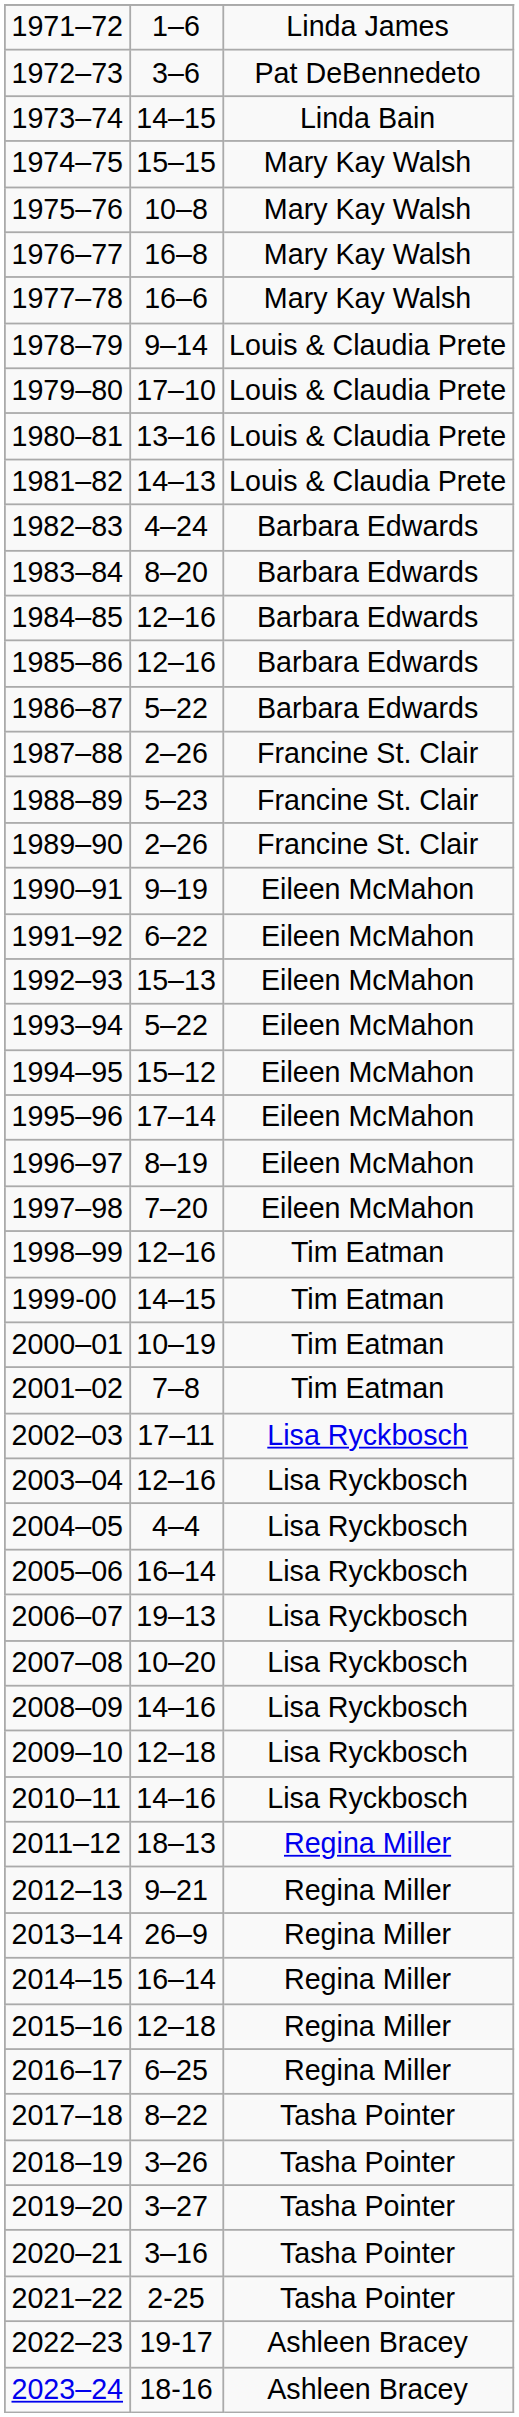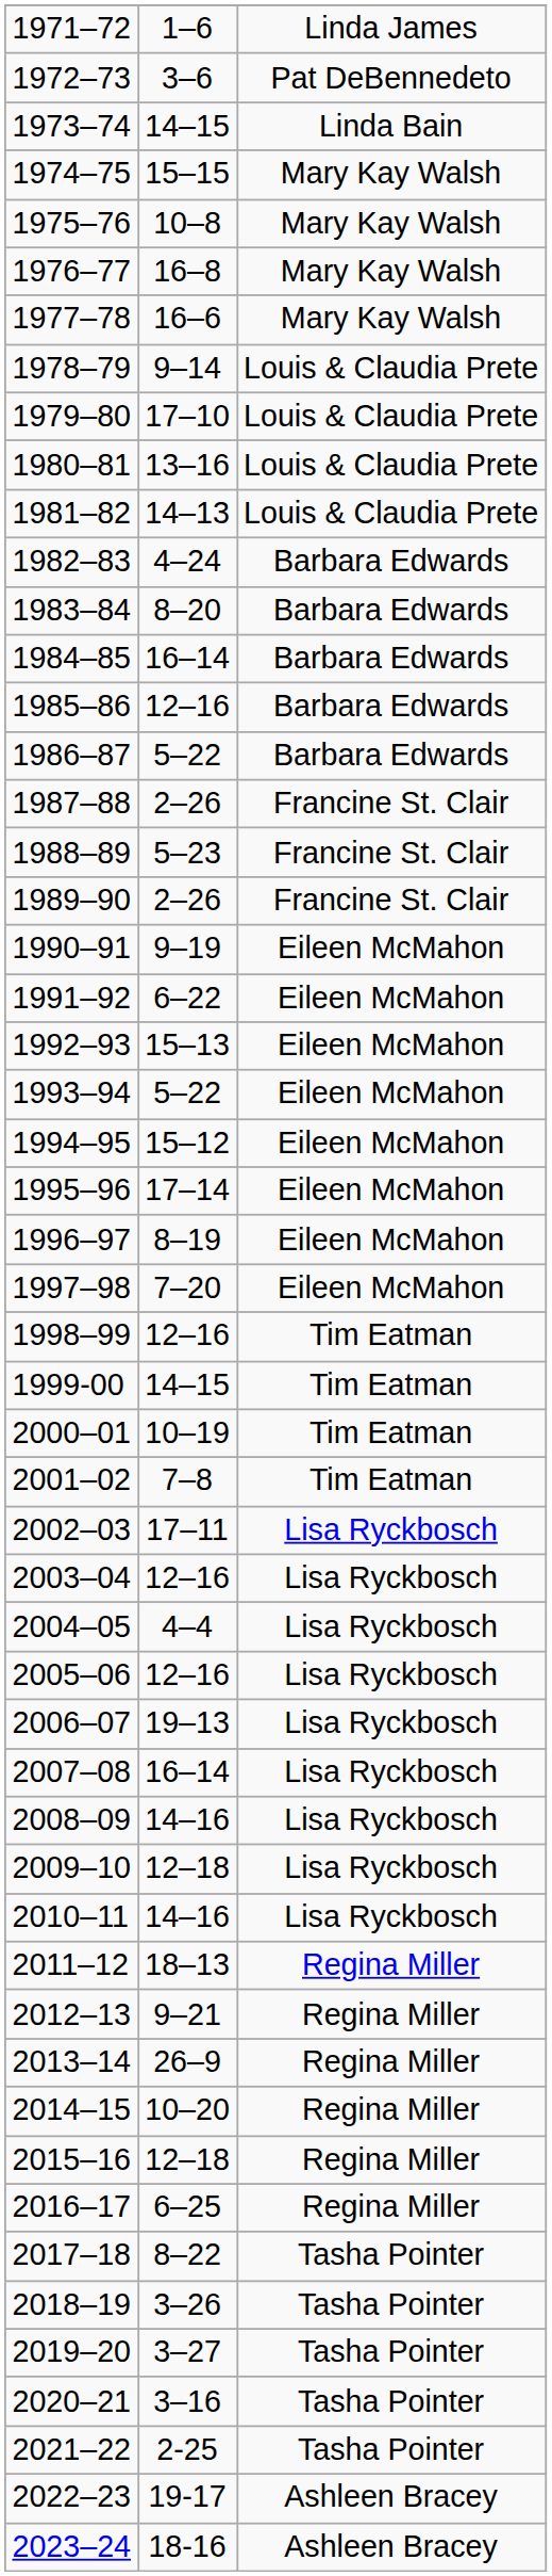 <table class="wikitable" style="text-align:center">
 <tr>
 </tr>
 <tr>
 <td style="text-align:left">1971–72</td>
 <td>1–6</td>
 <td>Linda James</td>
 </tr>
 <tr>
 <td style="text-align:left">1972–73</td>
 <td>3–6</td>
 <td>Pat DeBennedeto</td>
 </tr>
 <tr>
 <td style="text-align:left">1973–74</td>
 <td>14–15</td>
 <td>Linda Bain</td>
 </tr>
 <tr>
 <td style="text-align:left">1974–75</td>
 <td>15–15</td>
 <td>Mary Kay Walsh</td>
 </tr>
 <tr>
 <td style="text-align:left">1975–76</td>
 <td>10–8</td>
 <td>Mary Kay Walsh</td>
 </tr>
 <tr>
 <td style="text-align:left">1976–77</td>
 <td>16–8</td>
 <td>Mary Kay Walsh</td>
 </tr>
 <tr>
 <td style="text-align:left">1977–78</td>
 <td>16–6</td>
 <td>Mary Kay Walsh</td>
 </tr>
 <tr>
 <td style="text-align:left">1978–79</td>
 <td>9–14</td>
 <td>Louis & Claudia Prete</td>
 </tr>
 <tr>
 <td style="text-align:left">1979–80</td>
 <td>17–10</td>
 <td>Louis & Claudia Prete</td>
 </tr>
 <tr>
 <td style="text-align:left">1980–81</td>
 <td>13–16</td>
 <td>Louis & Claudia Prete</td>
 </tr>
 <tr>
 <td style="text-align:left">1981–82</td>
 <td>14–13</td>
 <td>Louis & Claudia Prete</td>
 </tr>
 <tr>
 <td style="text-align:left">1982–83</td>
 <td>4–24</td>
 <td>Barbara Edwards</td>
 </tr>
 <tr>
 <td style="text-align:left">1983–84</td>
 <td>8–20</td>
 <td>Barbara Edwards</td>
 </tr>
 <tr>
 <td style="text-align:left">1984–85</td>
-<td>12–16</td>
+<td>16–14</td>
 <td>Barbara Edwards</td>
 </tr>
 <tr>
 <td style="text-align:left">1985–86</td>
 <td>12–16</td>
 <td>Barbara Edwards</td>
 </tr>
 <tr>
 <td style="text-align:left">1986–87</td>
 <td>5–22</td>
 <td>Barbara Edwards</td>
 </tr>
 <tr>
 <td style="text-align:left">1987–88</td>
 <td>2–26</td>
 <td>Francine St. Clair</td>
 </tr>
 <tr>
 <td style="text-align:left">1988–89</td>
 <td>5–23</td>
 <td>Francine St. Clair</td>
 </tr>
 <tr>
 <td style="text-align:left">1989–90</td>
 <td>2–26</td>
 <td>Francine St. Clair</td>
 </tr>
 <tr>
 <td style="text-align:left">1990–91</td>
 <td>9–19</td>
 <td>Eileen McMahon</td>
 </tr>
 <tr>
 <td style="text-align:left">1991–92</td>
 <td>6–22</td>
 <td>Eileen McMahon</td>
 </tr>
 <tr>
 <td style="text-align:left">1992–93</td>
 <td>15–13</td>
 <td>Eileen McMahon</td>
 </tr>
 <tr>
 <td style="text-align:left">1993–94</td>
 <td>5–22</td>
 <td>Eileen McMahon</td>
 </tr>
 <tr>
 <td style="text-align:left">1994–95</td>
 <td>15–12</td>
 <td>Eileen McMahon</td>
 </tr>
 <tr>
 <td style="text-align:left">1995–96</td>
 <td>17–14</td>
 <td>Eileen McMahon</td>
 </tr>
 <tr>
 <td style="text-align:left">1996–97</td>
 <td>8–19</td>
 <td>Eileen McMahon</td>
 </tr>
 <tr>
 <td style="text-align:left">1997–98</td>
 <td>7–20</td>
 <td>Eileen McMahon</td>
 </tr>
 <tr>
 <td style="text-align:left">1998–99</td>
 <td>12–16</td>
 <td>Tim Eatman</td>
 </tr>
 <tr>
 <td style="text-align:left">1999-00</td>
 <td>14–15</td>
 <td>Tim Eatman</td>
 </tr>
 <tr>
 <td style="text-align:left">2000–01</td>
 <td>10–19</td>
 <td>Tim Eatman</td>
 </tr>
 <tr>
 <td style="text-align:left">2001–02</td>
 <td>7–8</td>
 <td>Tim Eatman</td>
 </tr>
 <tr>
 <td style="text-align:left">2002–03</td>
 <td>17–11</td>
 <td><a href='#'>Lisa Ryckbosch</a></td>
 </tr>
 <tr>
 <td style="text-align:left">2003–04</td>
 <td>12–16</td>
 <td>Lisa Ryckbosch</td>
 </tr>
 <tr>
 <td style="text-align:left">2004–05</td>
 <td>4–4</td>
 <td>Lisa Ryckbosch</td>
 </tr>
 <tr>
 <td style="text-align:left">2005–06</td>
-<td>16–14</td>
+<td>12–16</td>
 <td>Lisa Ryckbosch</td>
 </tr>
 <tr>
 <td style="text-align:left">2006–07</td>
 <td>19–13</td>
 <td>Lisa Ryckbosch</td>
 </tr>
 <tr>
 <td style="text-align:left">2007–08</td>
-<td>10–20</td>
+<td>16–14</td>
 <td>Lisa Ryckbosch</td>
 </tr>
 <tr>
 <td style="text-align:left">2008–09</td>
 <td>14–16</td>
 <td>Lisa Ryckbosch</td>
 </tr>
 <tr>
 <td style="text-align:left">2009–10</td>
 <td>12–18</td>
 <td>Lisa Ryckbosch</td>
 </tr>
 <tr>
 <td style="text-align:left">2010–11</td>
 <td>14–16</td>
 <td>Lisa Ryckbosch</td>
 </tr>
 <tr>
 <td style="text-align:left">2011–12</td>
 <td>18–13</td>
 <td><a href='#'>Regina Miller</a></td>
 </tr>
 <tr>
 <td style="text-align:left">2012–13</td>
 <td>9–21</td>
 <td>Regina Miller</td>
 </tr>
 <tr>
 <td style="text-align:left">2013–14</td>
 <td>26–9</td>
 <td>Regina Miller</td>
 </tr>
 <tr>
 <td style="text-align:left">2014–15</td>
-<td>16–14</td>
+<td>10–20</td>
 <td>Regina Miller</td>
 </tr>
 <tr>
 <td style="text-align:left">2015–16</td>
 <td>12–18</td>
 <td>Regina Miller</td>
 </tr>
 <tr>
 <td>2016–17</td>
 <td>6–25</td>
 <td>Regina Miller</td>
 </tr>
 <tr>
 <td>2017–18</td>
 <td>8–22</td>
 <td>Tasha Pointer</td>
 </tr>
 <tr>
 <td>2018–19</td>
 <td>3–26</td>
 <td>Tasha Pointer</td>
 </tr>
 <tr>
 <td>2019–20</td>
 <td>3–27</td>
 <td>Tasha Pointer</td>
 </tr>
 <tr>
 <td>2020–21</td>
 <td>3–16</td>
 <td>Tasha Pointer</td>
 </tr>
 <tr>
 <td>2021–22</td>
 <td>2-25</td>
 <td>Tasha Pointer</td>
 </tr>
 <tr>
 <td>2022–23</td>
 <td>19-17</td>
 <td>Ashleen Bracey</td>
 </tr>
 <tr>
 <td><a href='#'>2023–24</a></td>
 <td>18-16</td>
 <td>Ashleen Bracey</td>
 </tr>
 </table>
